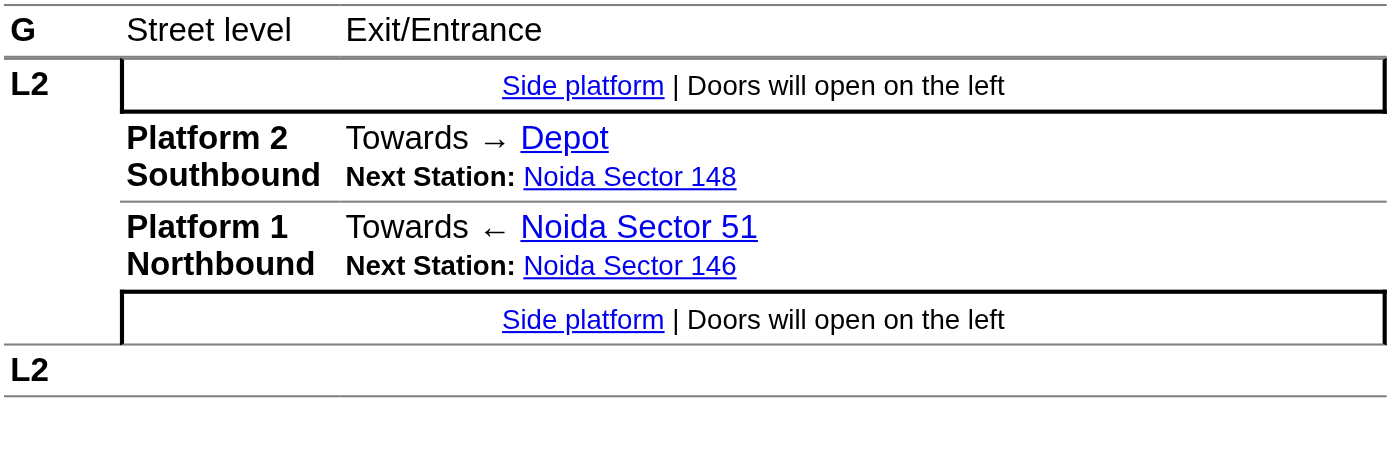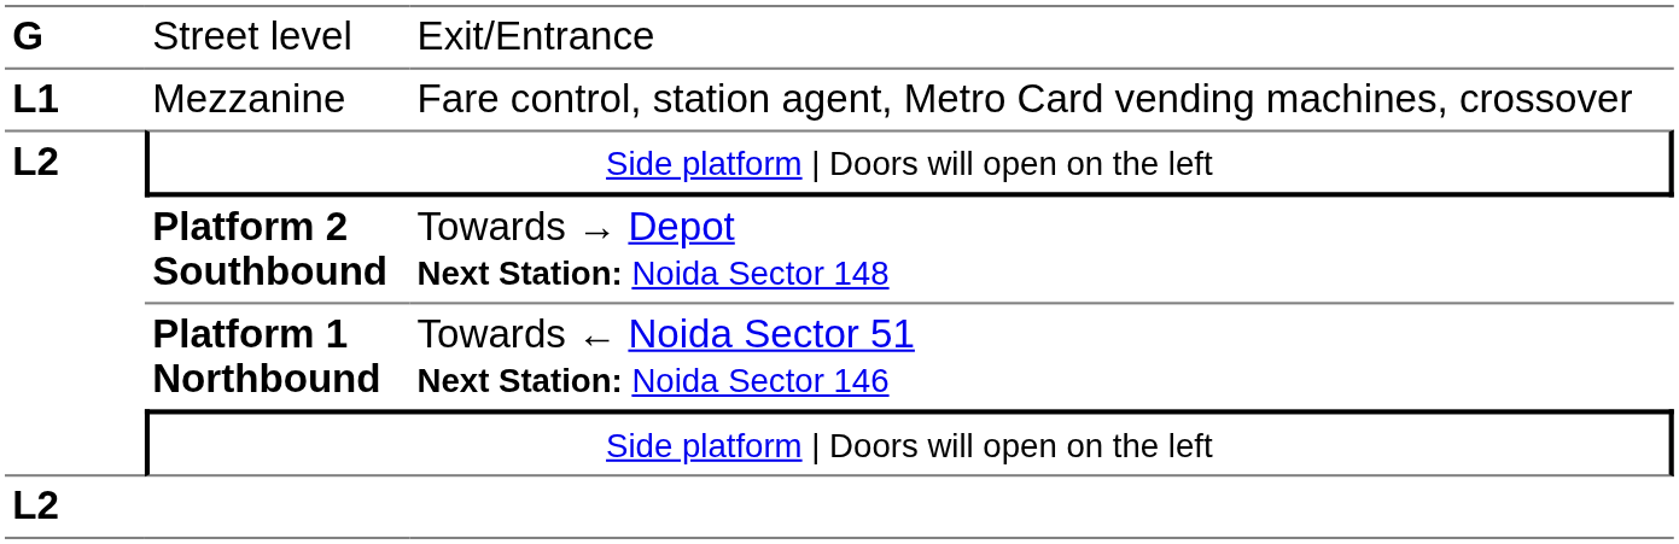 <table table border=0 cellspacing=0 cellpadding=3>
 <tr>
 <td style="border-bottom:solid 1px gray;border-top:solid 1px gray;" width=50 valign=top><strong>G</strong></td>
 <td style="border-top:solid 1px gray;border-bottom:solid 1px gray;" width=100 valign=top>Street level</td>
 <td style="border-top:solid 1px gray;border-bottom:solid 1px gray;" width=500 valign=top>Exit/Entrance</td>
+</tr>
+<tr>
+<td valign=top><strong>L1</strong></td>
+<td valign=top>Mezzanine</td>
+<td valign=top>Fare control, station agent, Metro Card vending machines, crossover<br></td>
 </tr>
 <tr>
 <td style="border-top:solid 1px gray;border-bottom:solid 1px gray;" width=50 rowspan=4 valign=top><strong>L2</strong></td>
 <td style="border-top:solid 1px gray;border-right:solid 2px black;border-left:solid 2px black;border-bottom:solid 2px black;text-align:center;" colspan=2><small><a href='#'>Side platform</a> | Doors will open on the left </small></td>
 </tr>
 <tr>
 <td style="border-bottom:solid 1px gray;" width=100><span><strong>Platform 2</strong><br><strong>Southbound</strong></span></td>
 <td style="border-bottom:solid 1px gray;" width=500>Towards → <a href='#'>Depot</a><br><small><strong>Next Station:</strong> <a href='#'>Noida Sector 148</a></small></td>
 </tr>
 <tr>
 <td><span><strong>Platform 1</strong><br><strong>Northbound</strong></span></td>
 <td>Towards ← <a href='#'>Noida Sector 51</a><br><small><strong>Next Station:</strong> <a href='#'>Noida Sector 146</a></small></td>
 </tr>
 <tr>
 <td style="border-top:solid 2px black;border-right:solid 2px black;border-left:solid 2px black;border-bottom:solid 1px gray;" colspan=2  align=center><small><a href='#'>Side platform</a> | Doors will open on the left </small></td>
 </tr>
 <tr>
 <td style="border-bottom:solid 1px gray;" width=50 rowspan=2 valign=top><strong>L2</strong></td>
 <td style="border-bottom:solid 1px gray;" width=100></td>
 <td style="border-bottom:solid 1px gray;" width=500></td>
 </tr>
 <tr>
 </tr>
 </table>
